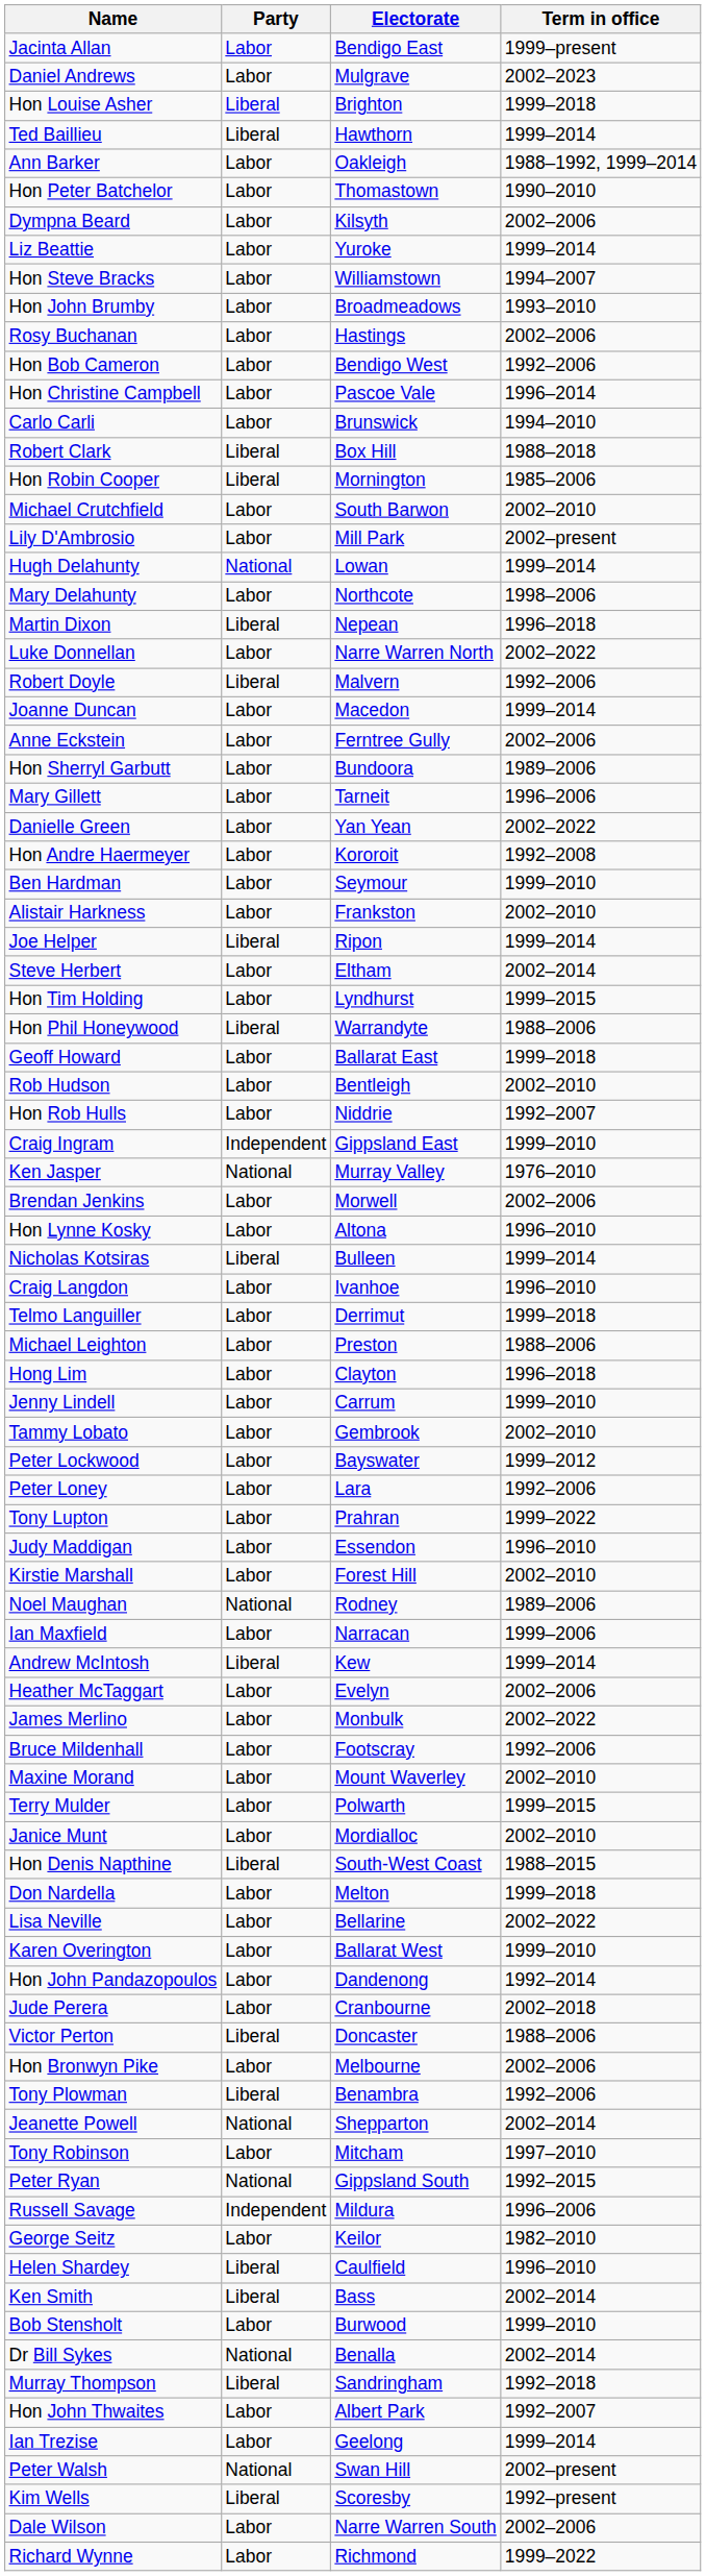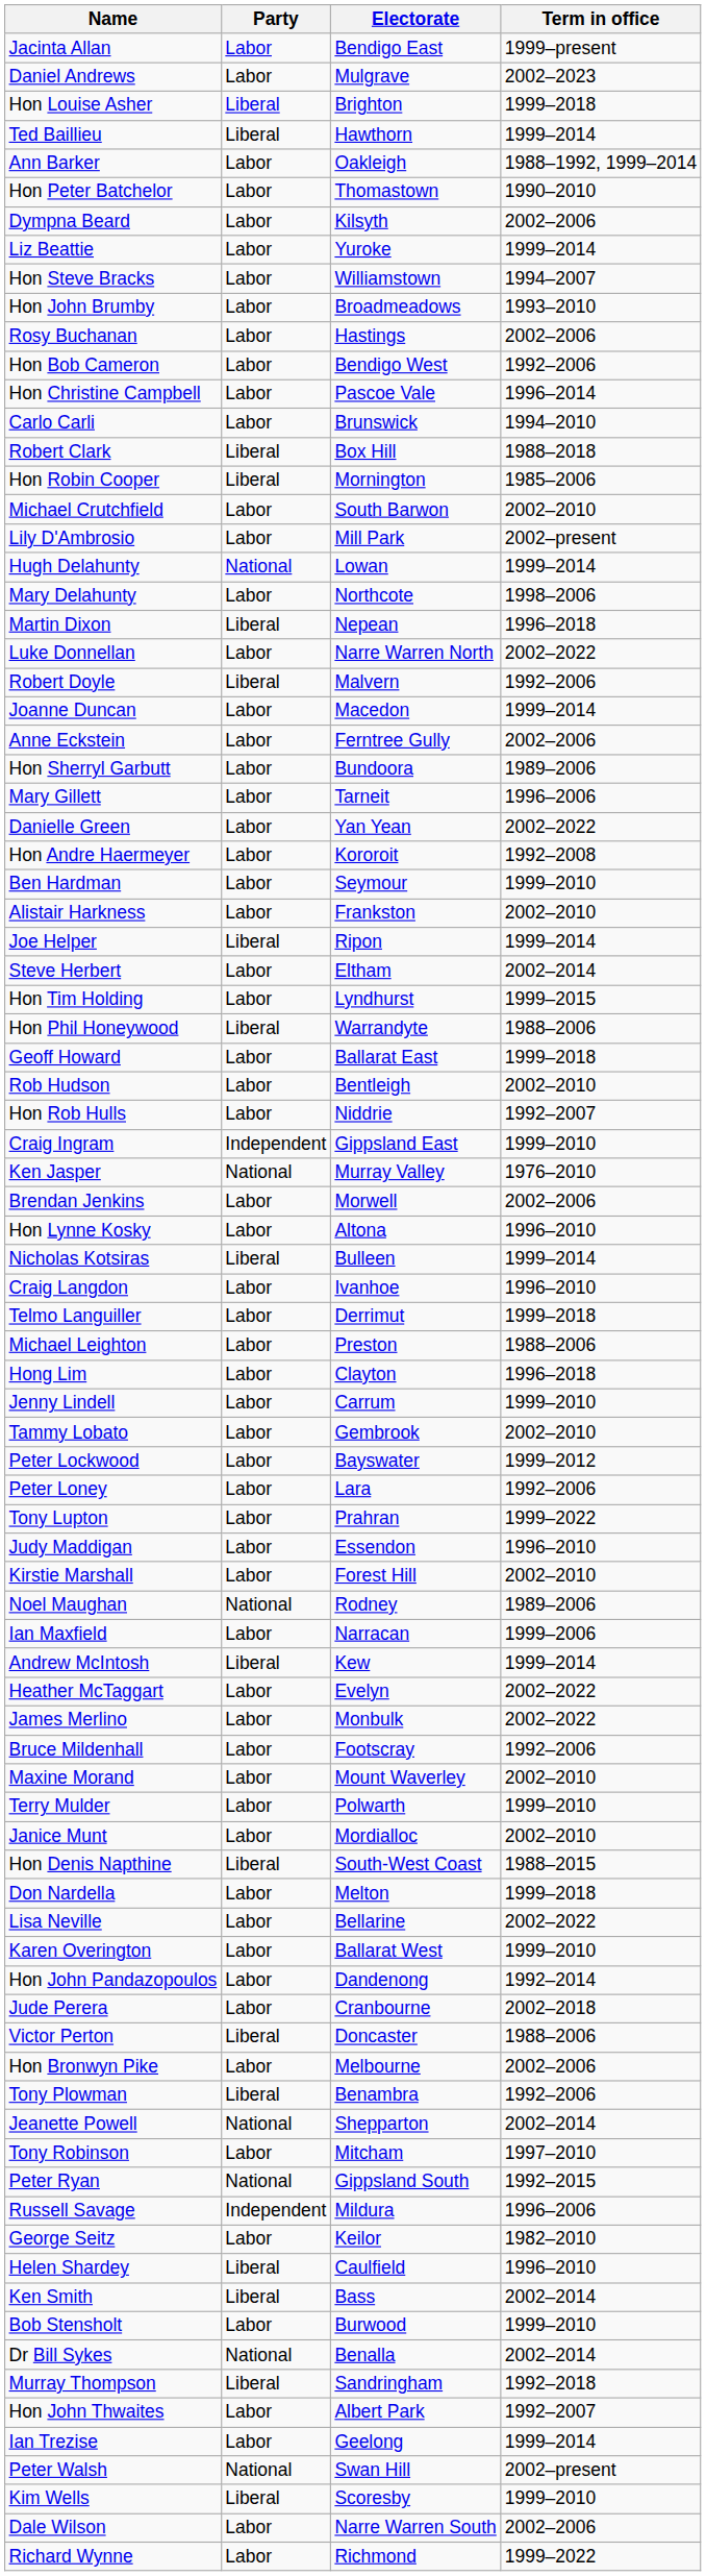 <table class="wikitable sortable">
 <tr>
 <th><strong>Name</strong></th>
 <th><strong>Party</strong></th>
 <th><strong><a href='#'>Electorate</a></strong></th>
 <th><strong>Term in office</strong></th>
 </tr>
 <tr>
 <td><a href='#'>Jacinta Allan</a></td>
 <td><a href='#'>Labor</a></td>
 <td><a href='#'>Bendigo East</a></td>
 <td>1999–present</td>
 </tr>
 <tr>
 <td><a href='#'>Daniel Andrews</a></td>
 <td>Labor</td>
 <td><a href='#'>Mulgrave</a></td>
 <td>2002–2023</td>
 </tr>
 <tr>
 <td>Hon <a href='#'>Louise Asher</a></td>
 <td><a href='#'>Liberal</a></td>
 <td><a href='#'>Brighton</a></td>
 <td>1999–2018</td>
 </tr>
 <tr>
 <td><a href='#'>Ted Baillieu</a></td>
 <td>Liberal</td>
 <td><a href='#'>Hawthorn</a></td>
 <td>1999–2014</td>
 </tr>
 <tr>
 <td><a href='#'>Ann Barker</a></td>
 <td>Labor</td>
 <td><a href='#'>Oakleigh</a></td>
 <td>1988–1992, 1999–2014</td>
 </tr>
 <tr>
 <td>Hon <a href='#'>Peter Batchelor</a></td>
 <td>Labor</td>
 <td><a href='#'>Thomastown</a></td>
 <td>1990–2010</td>
 </tr>
 <tr>
 <td><a href='#'>Dympna Beard</a></td>
 <td>Labor</td>
 <td><a href='#'>Kilsyth</a></td>
 <td>2002–2006</td>
 </tr>
 <tr>
 <td><a href='#'>Liz Beattie</a></td>
 <td>Labor</td>
 <td><a href='#'>Yuroke</a></td>
 <td>1999–2014</td>
 </tr>
 <tr>
 <td>Hon <a href='#'>Steve Bracks</a></td>
 <td>Labor</td>
 <td><a href='#'>Williamstown</a></td>
 <td>1994–2007</td>
 </tr>
 <tr>
 <td>Hon <a href='#'>John Brumby</a></td>
 <td>Labor</td>
 <td><a href='#'>Broadmeadows</a></td>
 <td>1993–2010</td>
 </tr>
 <tr>
 <td><a href='#'>Rosy Buchanan</a></td>
 <td>Labor</td>
 <td><a href='#'>Hastings</a></td>
 <td>2002–2006</td>
 </tr>
 <tr>
 <td>Hon <a href='#'>Bob Cameron</a></td>
 <td>Labor</td>
 <td><a href='#'>Bendigo West</a></td>
 <td>1992–2006</td>
 </tr>
 <tr>
 <td>Hon <a href='#'>Christine Campbell</a></td>
 <td>Labor</td>
 <td><a href='#'>Pascoe Vale</a></td>
 <td>1996–2014</td>
 </tr>
 <tr>
 <td><a href='#'>Carlo Carli</a></td>
 <td>Labor</td>
 <td><a href='#'>Brunswick</a></td>
 <td>1994–2010</td>
 </tr>
 <tr>
 <td><a href='#'>Robert Clark</a></td>
 <td>Liberal</td>
 <td><a href='#'>Box Hill</a></td>
 <td>1988–2018</td>
 </tr>
 <tr>
 <td>Hon <a href='#'>Robin Cooper</a></td>
 <td>Liberal</td>
 <td><a href='#'>Mornington</a></td>
 <td>1985–2006</td>
 </tr>
 <tr>
 <td><a href='#'>Michael Crutchfield</a></td>
 <td>Labor</td>
 <td><a href='#'>South Barwon</a></td>
 <td>2002–2010</td>
 </tr>
 <tr>
 <td><a href='#'>Lily D'Ambrosio</a></td>
 <td>Labor</td>
 <td><a href='#'>Mill Park</a></td>
 <td>2002–present</td>
 </tr>
 <tr>
 <td><a href='#'>Hugh Delahunty</a></td>
 <td><a href='#'>National</a></td>
 <td><a href='#'>Lowan</a></td>
 <td>1999–2014</td>
 </tr>
 <tr>
 <td><a href='#'>Mary Delahunty</a></td>
 <td>Labor</td>
 <td><a href='#'>Northcote</a></td>
 <td>1998–2006</td>
 </tr>
 <tr>
 <td><a href='#'>Martin Dixon</a></td>
 <td>Liberal</td>
 <td><a href='#'>Nepean</a></td>
 <td>1996–2018</td>
 </tr>
 <tr>
 <td><a href='#'>Luke Donnellan</a></td>
 <td>Labor</td>
 <td><a href='#'>Narre Warren North</a></td>
 <td>2002–2022</td>
 </tr>
 <tr>
 <td><a href='#'>Robert Doyle</a></td>
 <td>Liberal</td>
 <td><a href='#'>Malvern</a></td>
 <td>1992–2006</td>
 </tr>
 <tr>
 <td><a href='#'>Joanne Duncan</a></td>
 <td>Labor</td>
 <td><a href='#'>Macedon</a></td>
 <td>1999–2014</td>
 </tr>
 <tr>
 <td><a href='#'>Anne Eckstein</a></td>
 <td>Labor</td>
 <td><a href='#'>Ferntree Gully</a></td>
 <td>2002–2006</td>
 </tr>
 <tr>
 <td>Hon <a href='#'>Sherryl Garbutt</a></td>
 <td>Labor</td>
 <td><a href='#'>Bundoora</a></td>
 <td>1989–2006</td>
 </tr>
 <tr>
 <td><a href='#'>Mary Gillett</a></td>
 <td>Labor</td>
 <td><a href='#'>Tarneit</a></td>
 <td>1996–2006</td>
 </tr>
 <tr>
 <td><a href='#'>Danielle Green</a></td>
 <td>Labor</td>
 <td><a href='#'>Yan Yean</a></td>
 <td>2002–2022</td>
 </tr>
 <tr>
 <td>Hon <a href='#'>Andre Haermeyer</a></td>
 <td>Labor</td>
 <td><a href='#'>Kororoit</a></td>
 <td>1992–2008</td>
 </tr>
 <tr>
 <td><a href='#'>Ben Hardman</a></td>
 <td>Labor</td>
 <td><a href='#'>Seymour</a></td>
 <td>1999–2010</td>
 </tr>
 <tr>
 <td><a href='#'>Alistair Harkness</a></td>
 <td>Labor</td>
 <td><a href='#'>Frankston</a></td>
 <td>2002–2010</td>
 </tr>
 <tr>
 <td><a href='#'>Joe Helper</a></td>
 <td>Liberal</td>
 <td><a href='#'>Ripon</a></td>
 <td>1999–2014</td>
 </tr>
 <tr>
 <td><a href='#'>Steve Herbert</a></td>
 <td>Labor</td>
 <td><a href='#'>Eltham</a></td>
 <td>2002–2014</td>
 </tr>
 <tr>
 <td>Hon <a href='#'>Tim Holding</a></td>
 <td>Labor</td>
 <td><a href='#'>Lyndhurst</a></td>
 <td>1999–2015</td>
 </tr>
 <tr>
 <td>Hon <a href='#'>Phil Honeywood</a></td>
 <td>Liberal</td>
 <td><a href='#'>Warrandyte</a></td>
 <td>1988–2006</td>
 </tr>
 <tr>
 <td><a href='#'>Geoff Howard</a></td>
 <td>Labor</td>
 <td><a href='#'>Ballarat East</a></td>
 <td>1999–2018</td>
 </tr>
 <tr>
 <td><a href='#'>Rob Hudson</a></td>
 <td>Labor</td>
 <td><a href='#'>Bentleigh</a></td>
 <td>2002–2010</td>
 </tr>
 <tr>
 <td>Hon <a href='#'>Rob Hulls</a></td>
 <td>Labor</td>
 <td><a href='#'>Niddrie</a></td>
 <td>1992–2007</td>
 </tr>
 <tr>
 <td><a href='#'>Craig Ingram</a></td>
 <td>Independent</td>
 <td><a href='#'>Gippsland East</a></td>
 <td>1999–2010</td>
 </tr>
 <tr>
 <td><a href='#'>Ken Jasper</a></td>
 <td>National</td>
 <td><a href='#'>Murray Valley</a></td>
 <td>1976–2010</td>
 </tr>
 <tr>
 <td><a href='#'>Brendan Jenkins</a></td>
 <td>Labor</td>
 <td><a href='#'>Morwell</a></td>
 <td>2002–2006</td>
 </tr>
 <tr>
 <td>Hon <a href='#'>Lynne Kosky</a></td>
 <td>Labor</td>
 <td><a href='#'>Altona</a></td>
 <td>1996–2010</td>
 </tr>
 <tr>
 <td><a href='#'>Nicholas Kotsiras</a></td>
 <td>Liberal</td>
 <td><a href='#'>Bulleen</a></td>
 <td>1999–2014</td>
 </tr>
 <tr>
 <td><a href='#'>Craig Langdon</a></td>
 <td>Labor</td>
 <td><a href='#'>Ivanhoe</a></td>
 <td>1996–2010</td>
 </tr>
 <tr>
 <td><a href='#'>Telmo Languiller</a></td>
 <td>Labor</td>
 <td><a href='#'>Derrimut</a></td>
 <td>1999–2018</td>
 </tr>
 <tr>
 <td><a href='#'>Michael Leighton</a></td>
 <td>Labor</td>
 <td><a href='#'>Preston</a></td>
 <td>1988–2006</td>
 </tr>
 <tr>
 <td><a href='#'>Hong Lim</a></td>
 <td>Labor</td>
 <td><a href='#'>Clayton</a></td>
 <td>1996–2018</td>
 </tr>
 <tr>
 <td><a href='#'>Jenny Lindell</a></td>
 <td>Labor</td>
 <td><a href='#'>Carrum</a></td>
 <td>1999–2010</td>
 </tr>
 <tr>
 <td><a href='#'>Tammy Lobato</a></td>
 <td>Labor</td>
 <td><a href='#'>Gembrook</a></td>
 <td>2002–2010</td>
 </tr>
 <tr>
 <td><a href='#'>Peter Lockwood</a></td>
 <td>Labor</td>
 <td><a href='#'>Bayswater</a></td>
 <td>1999–2012</td>
 </tr>
 <tr>
 <td><a href='#'>Peter Loney</a></td>
 <td>Labor</td>
 <td><a href='#'>Lara</a></td>
 <td>1992–2006</td>
 </tr>
 <tr>
 <td><a href='#'>Tony Lupton</a></td>
 <td>Labor</td>
 <td><a href='#'>Prahran</a></td>
 <td>1999–2022</td>
 </tr>
 <tr>
 <td><a href='#'>Judy Maddigan</a></td>
 <td>Labor</td>
 <td><a href='#'>Essendon</a></td>
 <td>1996–2010</td>
 </tr>
 <tr>
 <td><a href='#'>Kirstie Marshall</a></td>
 <td>Labor</td>
 <td><a href='#'>Forest Hill</a></td>
 <td>2002–2010</td>
 </tr>
 <tr>
 <td><a href='#'>Noel Maughan</a></td>
 <td>National</td>
 <td><a href='#'>Rodney</a></td>
 <td>1989–2006</td>
 </tr>
 <tr>
 <td><a href='#'>Ian Maxfield</a></td>
 <td>Labor</td>
 <td><a href='#'>Narracan</a></td>
 <td>1999–2006</td>
 </tr>
 <tr>
 <td><a href='#'>Andrew McIntosh</a></td>
 <td>Liberal</td>
 <td><a href='#'>Kew</a></td>
 <td>1999–2014</td>
 </tr>
 <tr>
 <td><a href='#'>Heather McTaggart</a></td>
 <td>Labor</td>
 <td><a href='#'>Evelyn</a></td>
-<td>2002–2006</td>
+<td>2002–2022</td>
 </tr>
 <tr>
 <td><a href='#'>James Merlino</a></td>
 <td>Labor</td>
 <td><a href='#'>Monbulk</a></td>
 <td>2002–2022</td>
 </tr>
 <tr>
 <td><a href='#'>Bruce Mildenhall</a></td>
 <td>Labor</td>
 <td><a href='#'>Footscray</a></td>
 <td>1992–2006</td>
 </tr>
 <tr>
 <td><a href='#'>Maxine Morand</a></td>
 <td>Labor</td>
 <td><a href='#'>Mount Waverley</a></td>
 <td>2002–2010</td>
 </tr>
 <tr>
 <td><a href='#'>Terry Mulder</a></td>
 <td>Labor</td>
 <td><a href='#'>Polwarth</a></td>
-<td>1999–2015</td>
+<td>1999–2010</td>
 </tr>
 <tr>
 <td><a href='#'>Janice Munt</a></td>
 <td>Labor</td>
 <td><a href='#'>Mordialloc</a></td>
 <td>2002–2010</td>
 </tr>
 <tr>
 <td>Hon <a href='#'>Denis Napthine</a></td>
 <td>Liberal</td>
 <td><a href='#'>South-West Coast</a></td>
 <td>1988–2015</td>
 </tr>
 <tr>
 <td><a href='#'>Don Nardella</a></td>
 <td>Labor</td>
 <td><a href='#'>Melton</a></td>
 <td>1999–2018</td>
 </tr>
 <tr>
 <td><a href='#'>Lisa Neville</a></td>
 <td>Labor</td>
 <td><a href='#'>Bellarine</a></td>
 <td>2002–2022</td>
 </tr>
 <tr>
 <td><a href='#'>Karen Overington</a></td>
 <td>Labor</td>
 <td><a href='#'>Ballarat West</a></td>
 <td>1999–2010</td>
 </tr>
 <tr>
 <td>Hon <a href='#'>John Pandazopoulos</a></td>
 <td>Labor</td>
 <td><a href='#'>Dandenong</a></td>
 <td>1992–2014</td>
 </tr>
 <tr>
 <td><a href='#'>Jude Perera</a></td>
 <td>Labor</td>
 <td><a href='#'>Cranbourne</a></td>
 <td>2002–2018</td>
 </tr>
 <tr>
 <td><a href='#'>Victor Perton</a></td>
 <td>Liberal</td>
 <td><a href='#'>Doncaster</a></td>
 <td>1988–2006</td>
 </tr>
 <tr>
 <td>Hon <a href='#'>Bronwyn Pike</a></td>
 <td>Labor</td>
 <td><a href='#'>Melbourne</a></td>
 <td>2002–2006</td>
 </tr>
 <tr>
 <td><a href='#'>Tony Plowman</a></td>
 <td>Liberal</td>
 <td><a href='#'>Benambra</a></td>
 <td>1992–2006</td>
 </tr>
 <tr>
 <td><a href='#'>Jeanette Powell</a></td>
 <td>National</td>
 <td><a href='#'>Shepparton</a></td>
 <td>2002–2014</td>
 </tr>
 <tr>
 <td><a href='#'>Tony Robinson</a></td>
 <td>Labor</td>
 <td><a href='#'>Mitcham</a></td>
 <td>1997–2010</td>
 </tr>
 <tr>
 <td><a href='#'>Peter Ryan</a></td>
 <td>National</td>
 <td><a href='#'>Gippsland South</a></td>
 <td>1992–2015</td>
 </tr>
 <tr>
 <td><a href='#'>Russell Savage</a></td>
 <td>Independent</td>
 <td><a href='#'>Mildura</a></td>
 <td>1996–2006</td>
 </tr>
 <tr>
 <td><a href='#'>George Seitz</a></td>
 <td>Labor</td>
 <td><a href='#'>Keilor</a></td>
 <td>1982–2010</td>
 </tr>
 <tr>
 <td><a href='#'>Helen Shardey</a></td>
 <td>Liberal</td>
 <td><a href='#'>Caulfield</a></td>
 <td>1996–2010</td>
 </tr>
 <tr>
 <td><a href='#'>Ken Smith</a></td>
 <td>Liberal</td>
 <td><a href='#'>Bass</a></td>
 <td>2002–2014</td>
 </tr>
 <tr>
 <td><a href='#'>Bob Stensholt</a></td>
 <td>Labor</td>
 <td><a href='#'>Burwood</a></td>
 <td>1999–2010</td>
 </tr>
 <tr>
 <td>Dr <a href='#'>Bill Sykes</a></td>
 <td>National</td>
 <td><a href='#'>Benalla</a></td>
 <td>2002–2014</td>
 </tr>
 <tr>
 <td><a href='#'>Murray Thompson</a></td>
 <td>Liberal</td>
 <td><a href='#'>Sandringham</a></td>
 <td>1992–2018</td>
 </tr>
 <tr>
 <td>Hon <a href='#'>John Thwaites</a></td>
 <td>Labor</td>
 <td><a href='#'>Albert Park</a></td>
 <td>1992–2007</td>
 </tr>
 <tr>
 <td><a href='#'>Ian Trezise</a></td>
 <td>Labor</td>
 <td><a href='#'>Geelong</a></td>
 <td>1999–2014</td>
 </tr>
 <tr>
 <td><a href='#'>Peter Walsh</a></td>
 <td>National</td>
 <td><a href='#'>Swan Hill</a></td>
 <td>2002–present</td>
 </tr>
 <tr>
 <td><a href='#'>Kim Wells</a></td>
 <td>Liberal</td>
 <td><a href='#'>Scoresby</a></td>
-<td>1992–present</td>
+<td>1999–2010</td>
 </tr>
 <tr>
 <td><a href='#'>Dale Wilson</a></td>
 <td>Labor</td>
 <td><a href='#'>Narre Warren South</a></td>
 <td>2002–2006</td>
 </tr>
 <tr>
 <td><a href='#'>Richard Wynne</a></td>
 <td>Labor</td>
 <td><a href='#'>Richmond</a></td>
 <td>1999–2022</td>
 </tr>
 </table>
